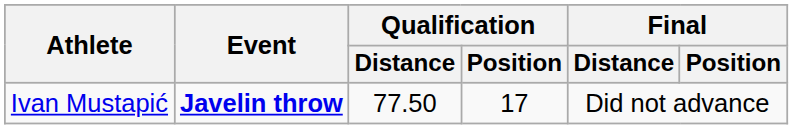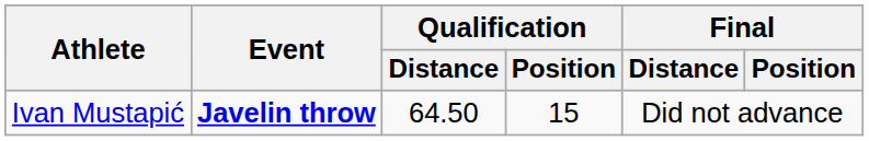 <table class=wikitable style="font-size:90%">
 <tr>
 <th rowspan="2">Athlete</th>
 <th rowspan="2">Event</th>
 <th colspan="2">Qualification</th>
 <th colspan="2">Final</th>
 </tr>
 <tr style="font-size:95%">
 <th>Distance</th>
 <th>Position</th>
 <th>Distance</th>
 <th>Position</th>
 </tr>
 <tr align=center>
 <td align=left><a href='#'>Ivan Mustapić</a></td>
 <td align=left><strong><a href='#'>Javelin throw</a></strong></td>
-<td>77.50</td>
-<td>17</td>
+<td>64.50</td>
+<td>15</td>
 <td colspan=2>Did not advance</td>
 </tr>
 </table>
